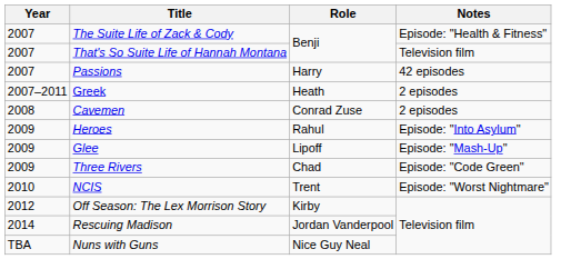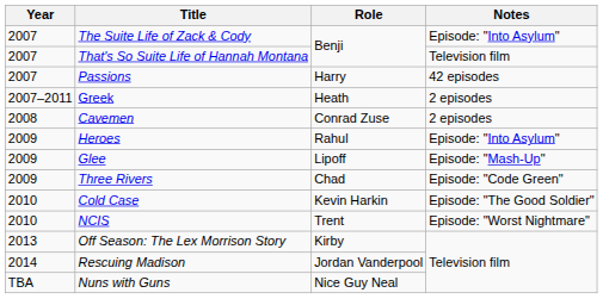 <table class="wikitable sortable">
 <tr>
 <th>Year</th>
 <th>Title</th>
 <th>Role</th>
 <th>Notes</th>
 </tr>
 <tr>
 <td>2007</td>
 <td><em><a href='#'>The Suite Life of Zack & Cody</a></em></td>
 <td rowspan="2">Benji</td>
-<td>Episode: "Health & Fitness"</td>
+<td>Episode: "<a href='#'>Into Asylum</a>"</td>
 </tr>
 <tr>
 <td>2007</td>
 <td><em><a href='#'>That's So Suite Life of Hannah Montana</a></em></td>
 <td>Television film</td>
 </tr>
 <tr>
 <td>2007</td>
 <td><em><a href='#'>Passions</a></em></td>
 <td>Harry</td>
 <td>42 episodes</td>
 </tr>
 <tr>
 <td>2007–2011</td>
 <td><a href='#'>Greek</a></td>
 <td>Heath</td>
 <td>2 episodes</td>
 </tr>
 <tr>
 <td>2008</td>
 <td><a href='#'><em>Cavemen</em></a></td>
 <td>Conrad Zuse</td>
 <td>2 episodes</td>
 </tr>
 <tr>
 <td>2009</td>
 <td><a href='#'><em>Heroes</em></a></td>
 <td>Rahul</td>
 <td>Episode: "<a href='#'>Into Asylum</a>"</td>
 </tr>
 <tr>
 <td>2009</td>
 <td><a href='#'><em>Glee</em></a></td>
 <td>Lipoff</td>
 <td>Episode: "<a href='#'>Mash-Up</a>"</td>
 </tr>
 <tr>
 <td>2009</td>
 <td><a href='#'><em>Three Rivers</em></a></td>
 <td>Chad</td>
 <td>Episode: "Code Green"</td>
 </tr>
 <tr>
 <td>2010</td>
+<td><em><a href='#'>Cold Case</a></em></td>
+<td>Kevin Harkin</td>
+<td>Episode: "The Good Soldier"</td>
+</tr>
+<tr>
+<td>2010</td>
 <td><a href='#'><em>NCIS</em></a></td>
 <td>Trent</td>
 <td>Episode: "Worst Nightmare"</td>
 </tr>
 <tr>
-<td>2012</td>
+<td>2013</td>
 <td><em>Off Season: The Lex Morrison Story</em></td>
 <td>Kirby</td>
 <td rowspan="3">Television film</td>
 </tr>
 <tr>
 <td>2014</td>
 <td><em>Rescuing Madison</em></td>
 <td>Jordan Vanderpool</td>
 </tr>
 <tr>
 <td>TBA</td>
 <td><em>Nuns with Guns</em></td>
 <td>Nice Guy Neal</td>
 </tr>
 </table>
